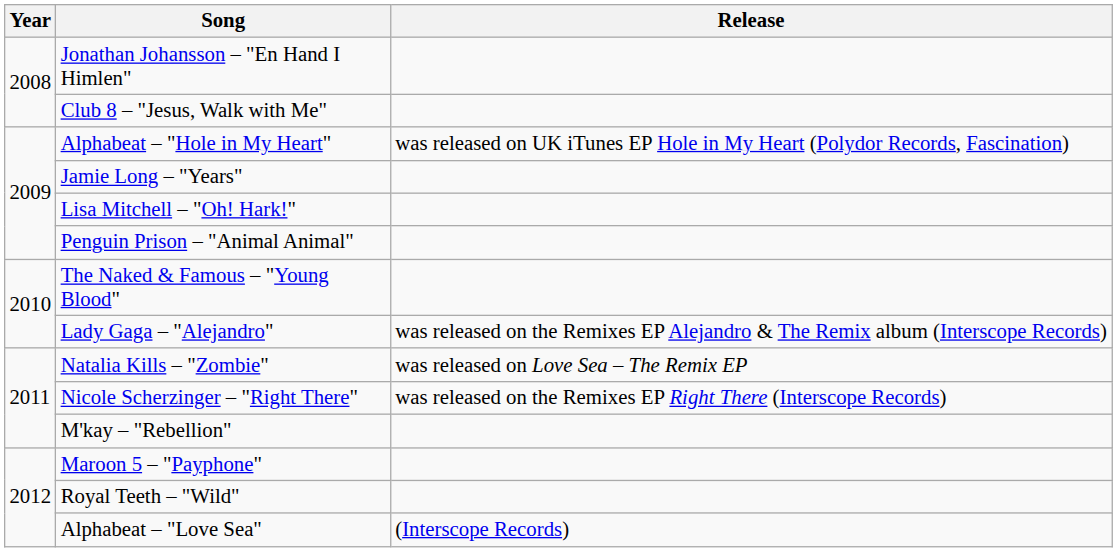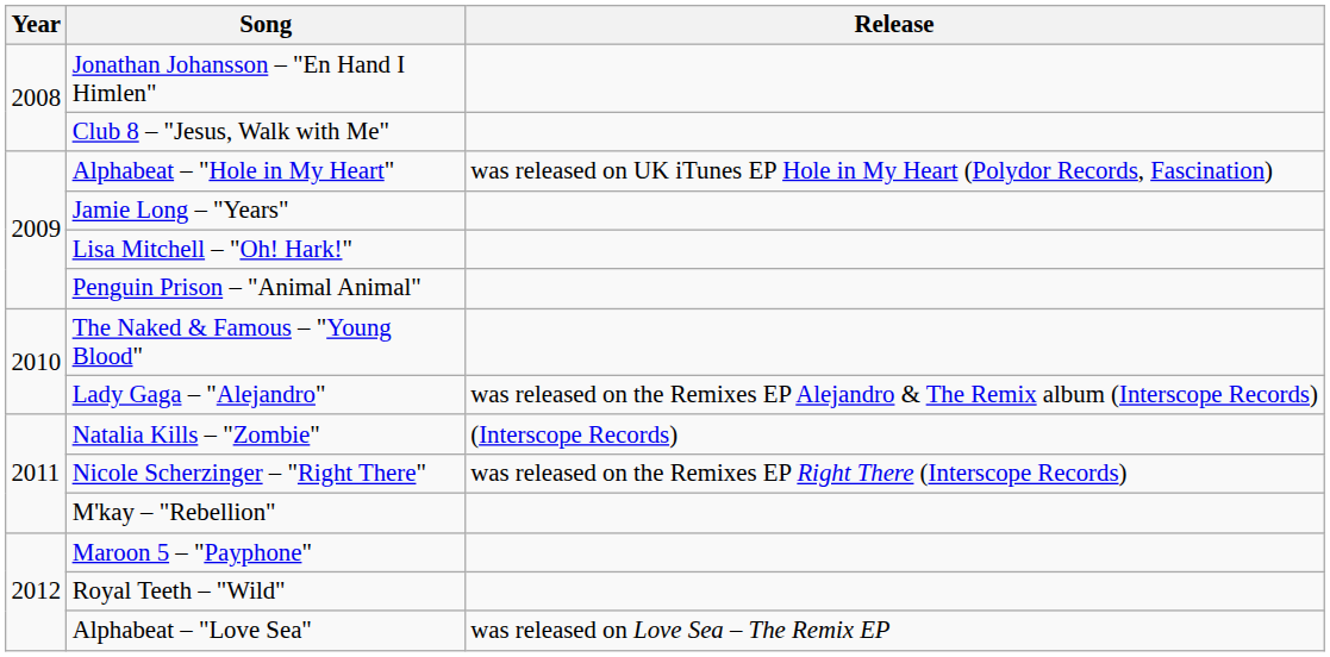 <table class="wikitable sortable">
 <tr>
 <th>Year</th>
 <th style="width:250px;">Song</th>
 <th>Release</th>
 </tr>
 <tr>
 <td rowspan="2">2008</td>
 <td><a href='#'>Jonathan Johansson</a> – "En Hand I Himlen"</td>
 <td></td>
 </tr>
 <tr>
 <td><a href='#'>Club 8</a> – "Jesus, Walk with Me"</td>
 <td></td>
 </tr>
 <tr>
 <td rowspan="4">2009</td>
 <td><a href='#'>Alphabeat</a> – "<a href='#'>Hole in My Heart</a>"</td>
 <td>was released on UK iTunes EP <a href='#'>Hole in My Heart</a> (<a href='#'>Polydor Records</a>, <a href='#'>Fascination</a>)</td>
 </tr>
 <tr>
 <td><a href='#'>Jamie Long</a> – "Years"</td>
 <td></td>
 </tr>
 <tr>
 <td><a href='#'>Lisa Mitchell</a> – "<a href='#'>Oh! Hark!</a>"</td>
 <td></td>
 </tr>
 <tr>
 <td><a href='#'>Penguin Prison</a> – "Animal Animal"</td>
 <td></td>
 </tr>
 <tr>
 <td rowspan="2">2010</td>
 <td><a href='#'>The Naked & Famous</a> – "<a href='#'>Young Blood</a>"</td>
 <td></td>
 </tr>
 <tr>
 <td><a href='#'>Lady Gaga</a> – "<a href='#'>Alejandro</a>"</td>
 <td>was released on the Remixes EP <a href='#'>Alejandro</a> & <a href='#'>The Remix</a> album (<a href='#'>Interscope Records</a>)</td>
 </tr>
 <tr>
 <td rowspan="3">2011</td>
 <td><a href='#'>Natalia Kills</a> – "<a href='#'>Zombie</a>"</td>
-<td>was released on <em>Love Sea – The Remix EP</em></td>
+<td>(<a href='#'>Interscope Records</a>)</td>
 </tr>
 <tr>
 <td><a href='#'>Nicole Scherzinger</a> – "<a href='#'>Right There</a>"</td>
 <td>was released on the Remixes EP <em><a href='#'>Right There</a></em> (<a href='#'>Interscope Records</a>)</td>
 </tr>
 <tr>
 <td>M'kay – "Rebellion"</td>
 <td></td>
 </tr>
 <tr>
 <td rowspan="3">2012</td>
 <td><a href='#'>Maroon 5</a> – "<a href='#'>Payphone</a>"</td>
 <td></td>
 </tr>
 <tr>
 <td>Royal Teeth – "Wild"</td>
 </tr>
 <tr>
 <td>Alphabeat – "Love Sea"</td>
-<td>(<a href='#'>Interscope Records</a>)</td>
+<td>was released on <em>Love Sea – The Remix EP</em></td>
 </tr>
 </table>
